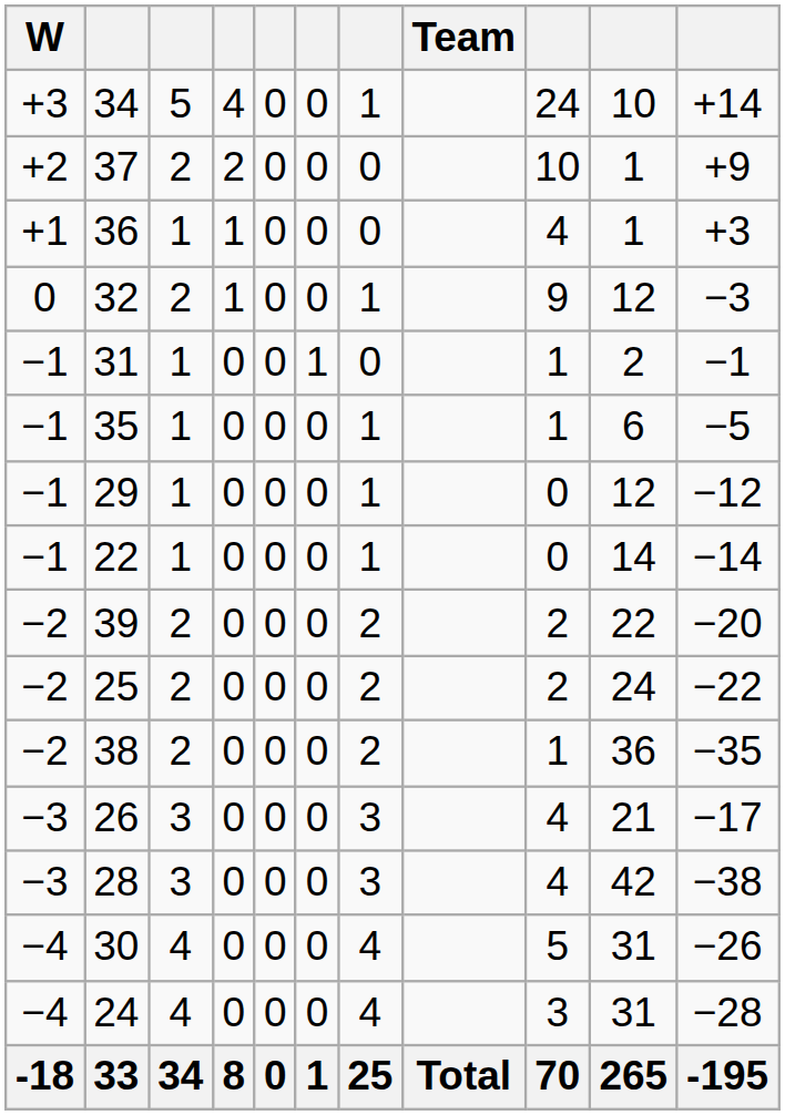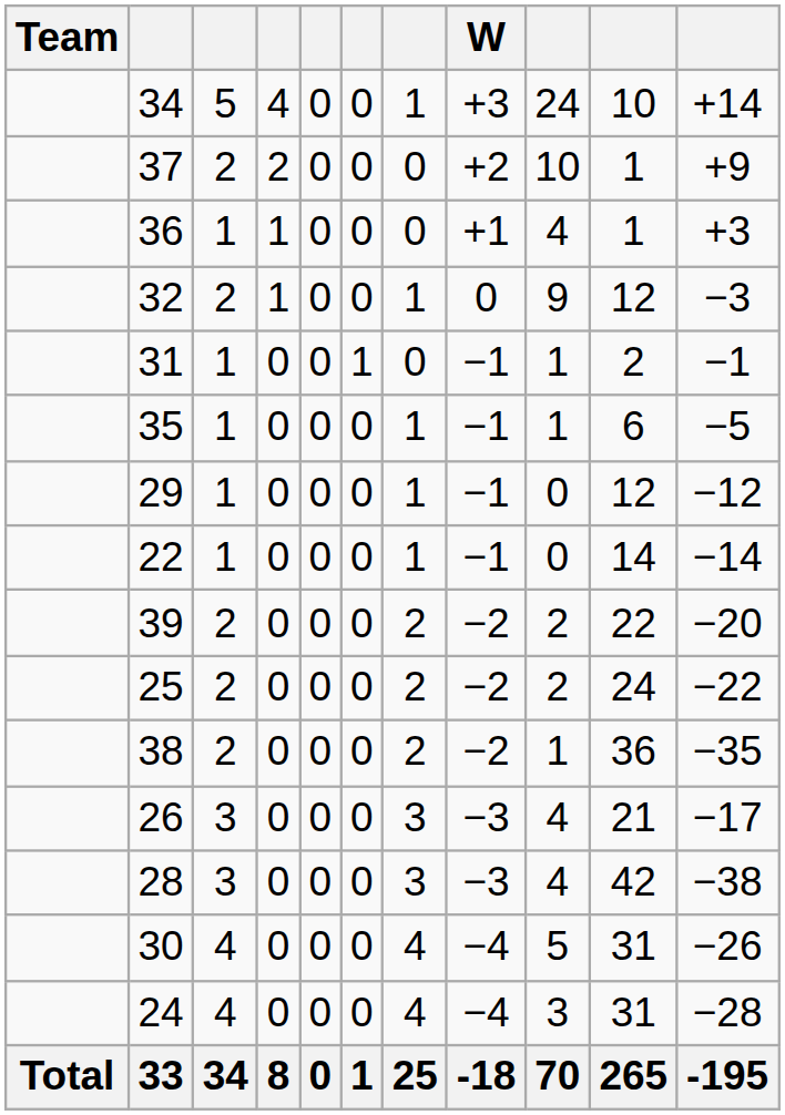 <table class="wikitable">
 <tr>
-<th>W</th>
+<th>Team</th>
 <th></th>
 <th></th>
 <th></th>
 <th></th>
 <th></th>
 <th></th>
-<th>Team</th>
+<th>W</th>
 <th></th>
 <th></th>
 <th></th>
 </tr>
 <tr align=center>
-<td>+3</td>
+<td align=left></td>
 <td>34</td>
 <td>5</td>
 <td>4</td>
 <td>0</td>
 <td>0</td>
 <td>1</td>
-<td align=left></td>
+<td>+3</td>
 <td>24</td>
 <td>10</td>
 <td>+14</td>
 </tr>
 <tr align=center>
-<td>+2</td>
+<td align=left></td>
 <td>37</td>
 <td>2</td>
 <td>2</td>
 <td>0</td>
 <td>0</td>
 <td>0</td>
-<td align=left></td>
+<td>+2</td>
 <td>10</td>
 <td>1</td>
 <td>+9</td>
 </tr>
 <tr align=center>
-<td>+1</td>
+<td align=left></td>
 <td>36</td>
 <td>1</td>
 <td>1</td>
 <td>0</td>
 <td>0</td>
 <td>0</td>
-<td align=left></td>
+<td>+1</td>
 <td>4</td>
 <td>1</td>
 <td>+3</td>
 </tr>
 <tr align=center>
-<td>0</td>
+<td align=left></td>
 <td>32</td>
 <td>2</td>
 <td>1</td>
 <td>0</td>
 <td>0</td>
 <td>1</td>
-<td align=left></td>
+<td>0</td>
 <td>9</td>
 <td>12</td>
 <td>−3</td>
 </tr>
 <tr align=center>
-<td>−1</td>
+<td align=left></td>
 <td>31</td>
 <td>1</td>
 <td>0</td>
 <td>0</td>
 <td>1</td>
 <td>0</td>
-<td align=left></td>
+<td>−1</td>
 <td>1</td>
 <td>2</td>
 <td>−1</td>
 </tr>
 <tr align=center>
-<td>−1</td>
+<td align=left></td>
 <td>35</td>
 <td>1</td>
 <td>0</td>
 <td>0</td>
 <td>0</td>
 <td>1</td>
-<td align=left></td>
+<td>−1</td>
 <td>1</td>
 <td>6</td>
 <td>−5</td>
 </tr>
 <tr align=center>
-<td>−1</td>
+<td align=left></td>
 <td>29</td>
 <td>1</td>
 <td>0</td>
 <td>0</td>
 <td>0</td>
 <td>1</td>
-<td align=left></td>
+<td>−1</td>
 <td>0</td>
 <td>12</td>
 <td>−12</td>
 </tr>
 <tr align=center>
-<td>−1</td>
+<td align=left></td>
 <td>22</td>
 <td>1</td>
 <td>0</td>
 <td>0</td>
 <td>0</td>
 <td>1</td>
-<td align=left></td>
+<td>−1</td>
 <td>0</td>
 <td>14</td>
 <td>−14</td>
 </tr>
 <tr align=center>
-<td>−2</td>
+<td align=left></td>
 <td>39</td>
 <td>2</td>
 <td>0</td>
 <td>0</td>
 <td>0</td>
 <td>2</td>
-<td align=left></td>
+<td>−2</td>
 <td>2</td>
 <td>22</td>
 <td>−20</td>
 </tr>
 <tr align=center>
-<td>−2</td>
+<td align=left></td>
 <td>25</td>
 <td>2</td>
 <td>0</td>
 <td>0</td>
 <td>0</td>
 <td>2</td>
-<td align=left></td>
+<td>−2</td>
 <td>2</td>
 <td>24</td>
 <td>−22</td>
 </tr>
 <tr align=center>
-<td>−2</td>
+<td align=left></td>
 <td>38</td>
 <td>2</td>
 <td>0</td>
 <td>0</td>
 <td>0</td>
 <td>2</td>
-<td align=left></td>
+<td>−2</td>
 <td>1</td>
 <td>36</td>
 <td>−35</td>
 </tr>
 <tr align=center>
-<td>−3</td>
+<td align=left></td>
 <td>26</td>
 <td>3</td>
 <td>0</td>
 <td>0</td>
 <td>0</td>
 <td>3</td>
-<td align=left></td>
+<td>−3</td>
 <td>4</td>
 <td>21</td>
 <td>−17</td>
 </tr>
 <tr align=center>
-<td>−3</td>
+<td align=left></td>
 <td>28</td>
 <td>3</td>
 <td>0</td>
 <td>0</td>
 <td>0</td>
 <td>3</td>
-<td align=left></td>
+<td>−3</td>
 <td>4</td>
 <td>42</td>
 <td>−38</td>
 </tr>
 <tr align=center>
-<td>−4</td>
+<td align=left></td>
 <td>30</td>
 <td>4</td>
 <td>0</td>
 <td>0</td>
 <td>0</td>
 <td>4</td>
-<td align=left></td>
+<td>−4</td>
 <td>5</td>
 <td>31</td>
 <td>−26</td>
 </tr>
 <tr align=center>
-<td>−4</td>
+<td align=left></td>
 <td>24</td>
 <td>4</td>
 <td>0</td>
 <td>0</td>
 <td>0</td>
 <td>4</td>
-<td align=left></td>
+<td>−4</td>
 <td>3</td>
 <td>31</td>
 <td>−28</td>
 </tr>
 <tr>
-<th>-18</th>
+<th>Total</th>
 <th>33</th>
 <th>34</th>
 <th>8</th>
 <th>0</th>
 <th>1</th>
 <th>25</th>
-<th>Total</th>
+<th>-18</th>
 <th>70</th>
 <th>265</th>
 <th>-195</th>
 </tr>
 </table>
